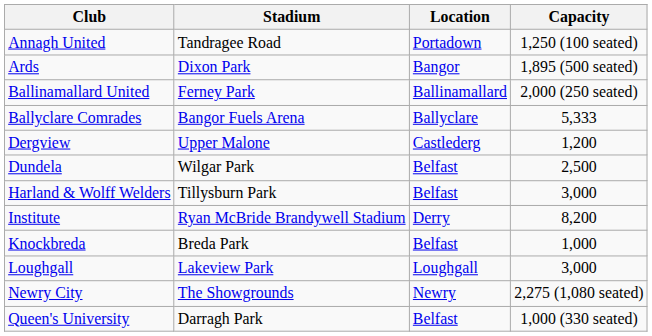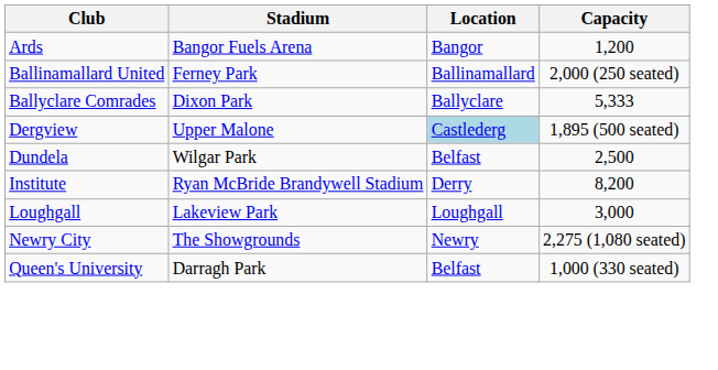 <table class="wikitable sortable">
 <tr>
 <th>Club</th>
 <th>Stadium</th>
 <th>Location</th>
 <th>Capacity</th>
 </tr>
 <tr>
-<td><a href='#'>Annagh United</a></td>
-<td>Tandragee Road</td>
-<td><a href='#'>Portadown</a></td>
-<td style="text-align:center;">1,250 (100 seated)</td>
-</tr>
-<tr>
 <td><a href='#'>Ards</a></td>
-<td><a href='#'>Dixon Park</a></td>
+<td><a href='#'>Bangor Fuels Arena</a></td>
 <td><a href='#'>Bangor</a></td>
-<td style="text-align:center;">1,895 (500 seated)</td>
+<td style="text-align:center;">1,200</td>
 </tr>
 <tr>
 <td><a href='#'>Ballinamallard United</a></td>
 <td><a href='#'>Ferney Park</a></td>
 <td><a href='#'>Ballinamallard</a></td>
 <td style="text-align:center;">2,000 (250 seated)</td>
 </tr>
 <tr>
 <td><a href='#'>Ballyclare Comrades</a></td>
-<td><a href='#'>Bangor Fuels Arena</a></td>
+<td><a href='#'>Dixon Park</a></td>
 <td><a href='#'>Ballyclare</a></td>
 <td style="text-align:center;">5,333</td>
 </tr>
 <tr>
 <td><a href='#'>Dergview</a></td>
 <td><a href='#'>Upper Malone</a></td>
-<td><a href='#'>Castlederg</a></td>
-<td style="text-align:center;">1,200</td>
+<td style="background: lightblue;"><a href='#'>Castlederg</a></td>
+<td style="text-align:center;">1,895 (500 seated)</td>
 </tr>
 <tr>
 <td><a href='#'>Dundela</a></td>
 <td>Wilgar Park</td>
 <td><a href='#'>Belfast</a></td>
 <td style="text-align:center;">2,500</td>
 </tr>
 <tr>
-<td><a href='#'>Harland & Wolff Welders</a></td>
-<td>Tillysburn Park</td>
-<td><a href='#'>Belfast</a></td>
-<td style="text-align:center;">3,000</td>
-</tr>
-<tr>
 <td><a href='#'>Institute</a></td>
 <td><a href='#'>Ryan McBride Brandywell Stadium</a></td>
 <td><a href='#'>Derry</a></td>
 <td style="text-align:center;">8,200</td>
-</tr>
-<tr>
-<td><a href='#'>Knockbreda</a></td>
-<td>Breda Park</td>
-<td><a href='#'>Belfast</a></td>
-<td style="text-align:center;">1,000</td>
 </tr>
 <tr>
 <td><a href='#'>Loughgall</a></td>
 <td><a href='#'>Lakeview Park</a></td>
 <td><a href='#'>Loughgall</a></td>
 <td style="text-align:center;">3,000</td>
 </tr>
 <tr>
 <td><a href='#'>Newry City</a></td>
 <td><a href='#'>The Showgrounds</a></td>
 <td><a href='#'>Newry</a></td>
 <td style="text-align:center;">2,275 (1,080 seated)</td>
 </tr>
 <tr>
 <td><a href='#'>Queen's University</a></td>
 <td>Darragh Park</td>
 <td><a href='#'>Belfast</a></td>
 <td style="text-align:center;">1,000 (330 seated)</td>
 </tr>
 </table>
